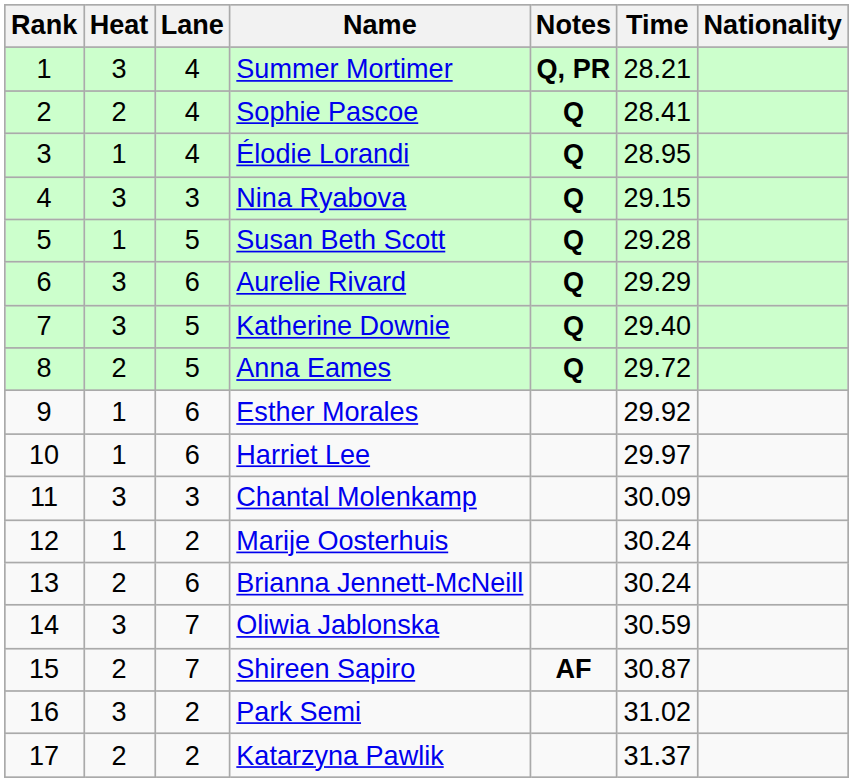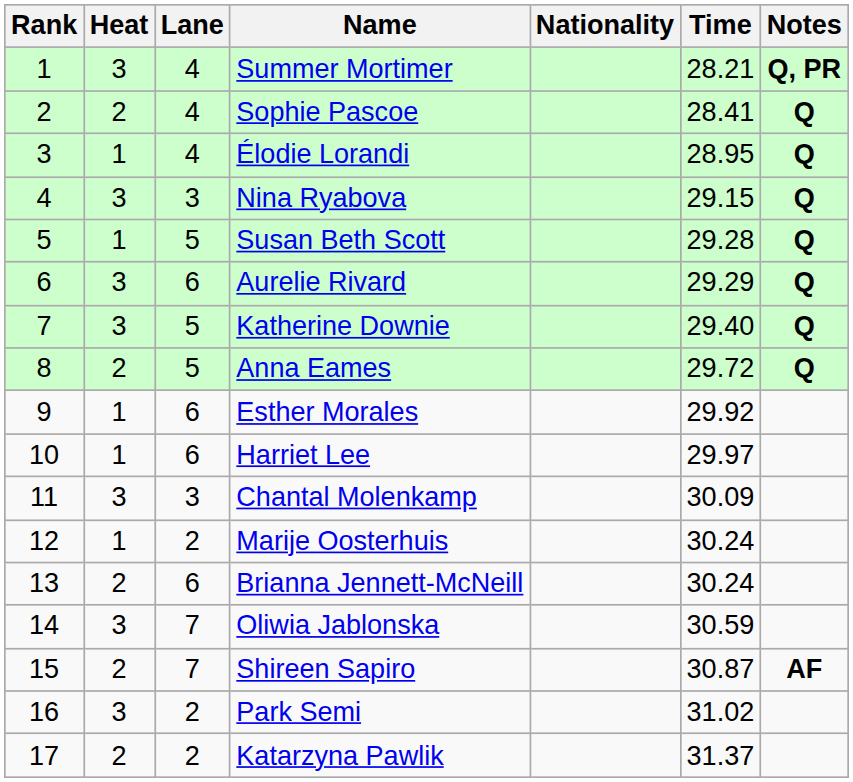 <table class="wikitable sortable" style="text-align:center">
 <tr>
 <th>Rank</th>
 <th>Heat</th>
 <th>Lane</th>
 <th>Name</th>
+<th>Nationality</th>
+<th>Time</th>
 <th>Notes</th>
-<th>Time</th>
-<th>Nationality</th>
 </tr>
 <tr bgcolor=ccffcc>
 <td>1</td>
 <td>3</td>
 <td>4</td>
 <td align=left><a href='#'>Summer Mortimer</a></td>
+<td align=left></td>
+<td>28.21</td>
 <td><strong>Q, PR</strong></td>
-<td>28.21</td>
-<td align=left></td>
 </tr>
 <tr bgcolor=ccffcc>
 <td>2</td>
 <td>2</td>
 <td>4</td>
 <td align=left><a href='#'>Sophie Pascoe</a></td>
+<td align=left></td>
+<td>28.41</td>
 <td><strong>Q</strong></td>
-<td>28.41</td>
-<td align=left></td>
 </tr>
 <tr bgcolor=ccffcc>
 <td>3</td>
 <td>1</td>
 <td>4</td>
 <td align=left><a href='#'>Élodie Lorandi</a></td>
+<td align=left></td>
+<td>28.95</td>
 <td><strong>Q</strong></td>
-<td>28.95</td>
-<td align=left></td>
 </tr>
 <tr bgcolor=ccffcc>
 <td>4</td>
 <td>3</td>
 <td>3</td>
 <td align=left><a href='#'>Nina Ryabova</a></td>
+<td align=left></td>
+<td>29.15</td>
 <td><strong>Q</strong></td>
-<td>29.15</td>
-<td align=left></td>
 </tr>
 <tr bgcolor=ccffcc>
 <td>5</td>
 <td>1</td>
 <td>5</td>
 <td align=left><a href='#'>Susan Beth Scott</a></td>
+<td align=left></td>
+<td>29.28</td>
 <td><strong>Q</strong></td>
-<td>29.28</td>
-<td align=left></td>
 </tr>
 <tr bgcolor=ccffcc>
 <td>6</td>
 <td>3</td>
 <td>6</td>
 <td align=left><a href='#'>Aurelie Rivard</a></td>
+<td align=left></td>
+<td>29.29</td>
 <td><strong>Q</strong></td>
-<td>29.29</td>
-<td align=left></td>
 </tr>
 <tr bgcolor=ccffcc>
 <td>7</td>
 <td>3</td>
 <td>5</td>
 <td align=left><a href='#'>Katherine Downie</a></td>
+<td align=left></td>
+<td>29.40</td>
 <td><strong>Q</strong></td>
-<td>29.40</td>
-<td align=left></td>
 </tr>
 <tr bgcolor=ccffcc>
 <td>8</td>
 <td>2</td>
 <td>5</td>
 <td align=left><a href='#'>Anna Eames</a></td>
+<td align=left></td>
+<td>29.72</td>
 <td><strong>Q</strong></td>
-<td>29.72</td>
-<td align=left></td>
 </tr>
 <tr>
 <td>9</td>
 <td>1</td>
 <td>6</td>
 <td align=left><a href='#'>Esther Morales</a></td>
+<td align=left></td>
+<td>29.92</td>
 <td></td>
-<td>29.92</td>
-<td align=left></td>
 </tr>
 <tr>
 <td>10</td>
 <td>1</td>
 <td>6</td>
 <td align=left><a href='#'>Harriet Lee</a></td>
+<td align=left></td>
+<td>29.97</td>
 <td></td>
-<td>29.97</td>
-<td align=left></td>
 </tr>
 <tr>
 <td>11</td>
 <td>3</td>
 <td>3</td>
 <td align=left><a href='#'>Chantal Molenkamp</a></td>
+<td align=left></td>
+<td>30.09</td>
 <td></td>
-<td>30.09</td>
-<td align=left></td>
 </tr>
 <tr>
 <td>12</td>
 <td>1</td>
 <td>2</td>
 <td align=left><a href='#'>Marije Oosterhuis</a></td>
+<td align=left></td>
+<td>30.24</td>
 <td></td>
-<td>30.24</td>
-<td align=left></td>
 </tr>
 <tr>
 <td>13</td>
 <td>2</td>
 <td>6</td>
 <td align=left><a href='#'>Brianna Jennett-McNeill</a></td>
+<td align=left></td>
+<td>30.24</td>
 <td></td>
-<td>30.24</td>
-<td align=left></td>
 </tr>
 <tr>
 <td>14</td>
 <td>3</td>
 <td>7</td>
 <td align=left><a href='#'>Oliwia Jablonska</a></td>
+<td align=left></td>
+<td>30.59</td>
 <td></td>
-<td>30.59</td>
-<td align=left></td>
 </tr>
 <tr>
 <td>15</td>
 <td>2</td>
 <td>7</td>
 <td align=left><a href='#'>Shireen Sapiro</a></td>
+<td align=left></td>
+<td>30.87</td>
 <td><strong>AF</strong></td>
-<td>30.87</td>
-<td align=left></td>
 </tr>
 <tr>
 <td>16</td>
 <td>3</td>
 <td>2</td>
 <td align=left><a href='#'>Park Semi</a></td>
+<td align=left></td>
+<td>31.02</td>
 <td></td>
-<td>31.02</td>
-<td align=left></td>
 </tr>
 <tr>
 <td>17</td>
 <td>2</td>
 <td>2</td>
 <td align=left><a href='#'>Katarzyna Pawlik</a></td>
+<td align=left></td>
+<td>31.37</td>
 <td></td>
-<td>31.37</td>
-<td align=left></td>
 </tr>
 </table>
